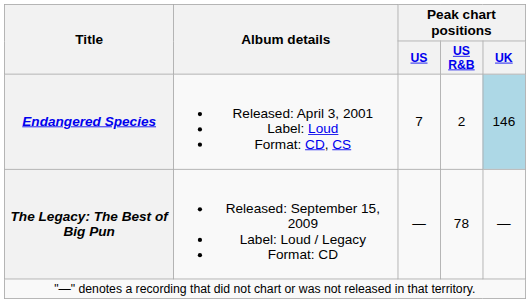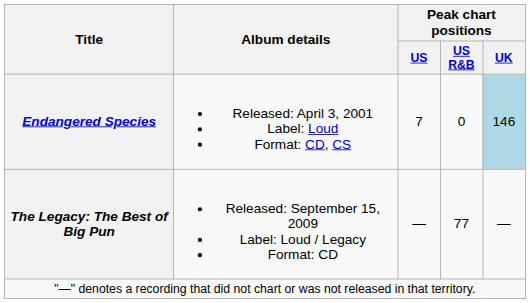 <table class="wikitable plainrowheaders" style="text-align:center;" border="1">
 <tr>
 <th scope="col" rowspan="2" style="width:12em;">Title</th>
 <th scope="col" rowspan="2" style="width:16em;">Album details</th>
 <th scope="col" colspan="3">Peak chart positions</th>
 </tr>
 <tr>
 <th scope="col" style="width:3.0em;font-size:90%;"><a href='#'>US</a><br></th>
 <th scope="col" style="width:3.0em;font-size:90%;"><a href='#'>US R&B</a><br></th>
 <th scope="col" style="width:3.0em;font-size:90%;"><a href='#'>UK</a><br></th>
 </tr>
 <tr>
 <th scope="row"><em><a href='#'>Endangered Species</a></em></th>
 <td><br><ul><li>Released: April 3, 2001</li><li>Label: <a href='#'>Loud</a></li><li>Format: <a href='#'>CD</a>, <a href='#'>CS</a></li></ul></td>
 <td>7</td>
-<td>2</td>
+<td>0</td>
 <td style="background: lightblue;">146</td>
 </tr>
 <tr>
 <th scope="row"><em>The Legacy: The Best of Big Pun</em></th>
 <td><br><ul><li>Released: September 15, 2009</li><li>Label: Loud / Legacy</li><li>Format: CD</li></ul></td>
 <td>—</td>
-<td>78</td>
+<td>77</td>
 <td>—</td>
 </tr>
 <tr>
 <td colspan="11" style="font-size:90%">"—" denotes a recording that did not chart or was not released in that territory.</td>
 </tr>
 </table>
